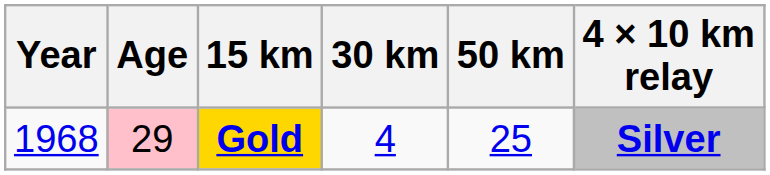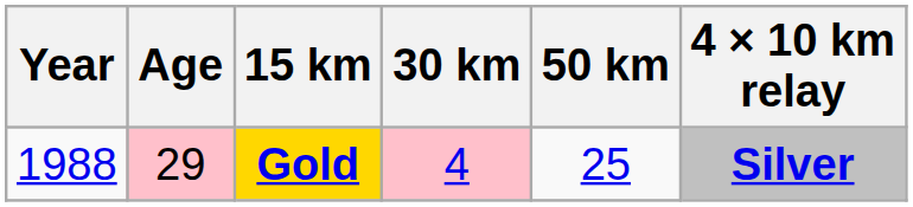 <table class="wikitable" style="text-align: center;">
 <tr>
 <th scope="col">Year</th>
 <th scope="col">Age</th>
 <th scope="col">15 km</th>
 <th scope="col">30 km</th>
 <th scope="col">50 km</th>
 <th scope="col">4 × 10 km<br>relay</th>
 </tr>
 <tr>
-<td><a href='#'>1968</a></td>
+<td><a href='#'>1988</a></td>
 <td style="background: pink;">29</td>
 <td style="background:gold;"><a href='#'><strong>Gold</strong></a></td>
-<td><a href='#'>4</a></td>
+<td style="background: pink;"><a href='#'>4</a></td>
 <td><a href='#'>25</a></td>
 <td style="background:silver;"><a href='#'><strong>Silver</strong></a></td>
 </tr>
 </table>
